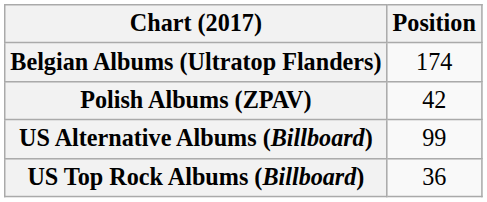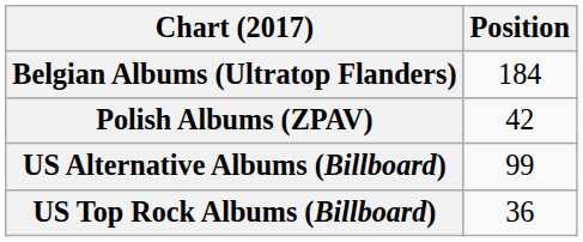 <table class="wikitable sortable plainrowheaders" style=text-align:center>
 <tr>
 <th scope="col">Chart (2017)</th>
 <th scope="col">Position</th>
 </tr>
 <tr>
 <th scope="row">Belgian Albums (Ultratop Flanders)</th>
-<td>174</td>
+<td>184</td>
 </tr>
 <tr>
 <th scope="row">Polish Albums (ZPAV)</th>
 <td>42</td>
 </tr>
 <tr>
 <th scope="row">US Alternative Albums (<em>Billboard</em>)</th>
 <td>99</td>
 </tr>
 <tr>
 <th scope="row">US Top Rock Albums (<em>Billboard</em>)</th>
 <td>36</td>
 </tr>
 </table>
